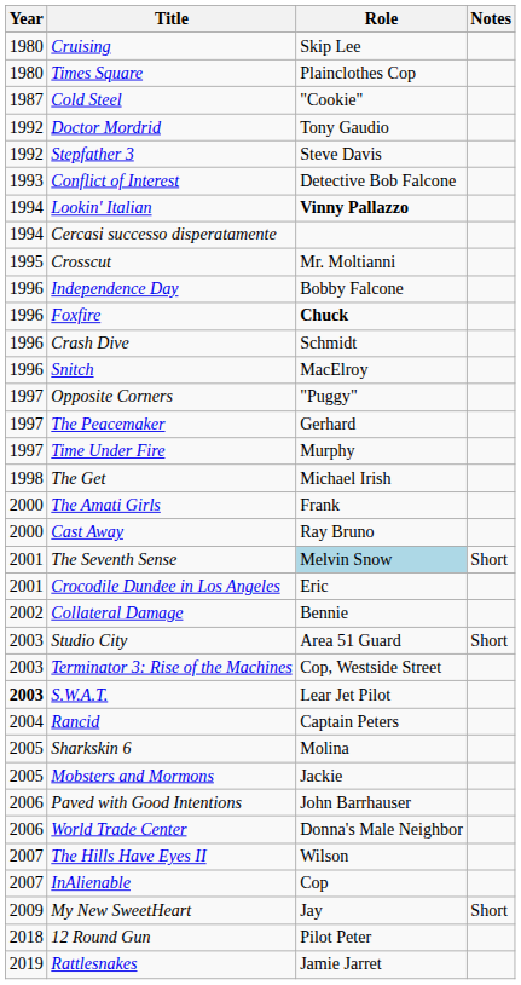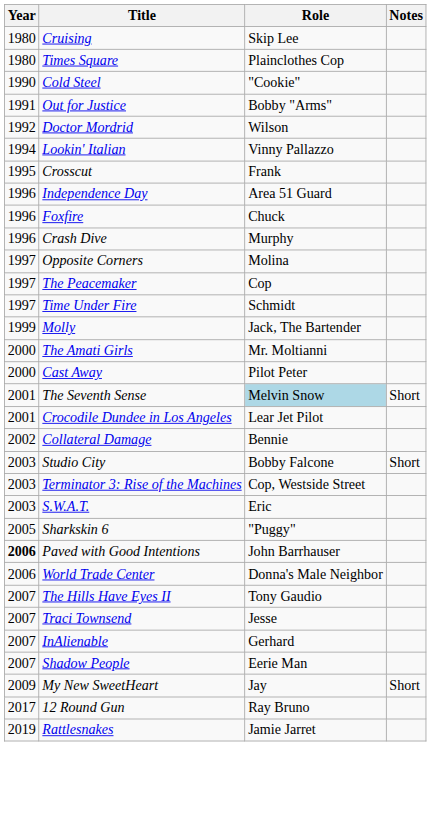 <table class="wikitable sortable">
 <tr>
 <th>Year</th>
 <th>Title</th>
 <th>Role</th>
 <th>Notes</th>
 </tr>
 <tr>
 <td>1980</td>
 <td><em><a href='#'>Cruising</a></em></td>
 <td>Skip Lee</td>
 <td></td>
 </tr>
 <tr>
 <td>1980</td>
 <td><em><a href='#'>Times Square</a></em></td>
 <td>Plainclothes Cop</td>
 <td></td>
 </tr>
 <tr>
-<td>1987</td>
+<td>1990</td>
 <td><em><a href='#'>Cold Steel</a></em></td>
 <td>"Cookie"</td>
 <td></td>
 </tr>
 <tr>
-<td>1992</td>
-<td><em><a href='#'>Doctor Mordrid</a></em></td>
-<td>Tony Gaudio</td>
+<td>1991</td>
+<td><em><a href='#'>Out for Justice</a></em></td>
+<td>Bobby "Arms"</td>
 <td></td>
 </tr>
 <tr>
 <td>1992</td>
-<td><em><a href='#'>Stepfather 3</a></em></td>
-<td>Steve Davis</td>
-<td></td>
-</tr>
-<tr>
-<td>1993</td>
-<td><em><a href='#'>Conflict of Interest</a></em></td>
-<td>Detective Bob Falcone</td>
+<td><em><a href='#'>Doctor Mordrid</a></em></td>
+<td>Wilson</td>
 <td></td>
 </tr>
 <tr>
 <td>1994</td>
 <td><em><a href='#'>Lookin' Italian</a></em></td>
-<td><strong>Vinny Pallazzo</strong></td>
-<td></td>
-</tr>
-<tr>
-<td>1994</td>
-<td><em>Cercasi successo disperatamente</em></td>
-<td></td>
+<td>Vinny Pallazzo</td>
 <td></td>
 </tr>
 <tr>
 <td>1995</td>
 <td><em>Crosscut</em></td>
-<td>Mr. Moltianni</td>
+<td>Frank</td>
 <td></td>
 </tr>
 <tr>
 <td>1996</td>
 <td><em><a href='#'>Independence Day</a></em></td>
-<td>Bobby Falcone</td>
+<td>Area 51 Guard</td>
 <td></td>
 </tr>
 <tr>
 <td>1996</td>
 <td><em><a href='#'>Foxfire</a></em></td>
-<td><strong>Chuck</strong></td>
+<td>Chuck</td>
 <td></td>
 </tr>
 <tr>
 <td>1996</td>
 <td><em>Crash Dive</em></td>
-<td>Schmidt</td>
-<td></td>
-</tr>
-<tr>
-<td>1996</td>
-<td><em><a href='#'>Snitch</a></em></td>
-<td>MacElroy</td>
+<td>Murphy</td>
 <td></td>
 </tr>
 <tr>
 <td>1997</td>
 <td><em>Opposite Corners</em></td>
-<td>"Puggy"</td>
+<td>Molina</td>
 <td></td>
 </tr>
 <tr>
 <td>1997</td>
 <td><em><a href='#'>The Peacemaker</a></em></td>
-<td>Gerhard</td>
+<td>Cop</td>
 <td></td>
 </tr>
 <tr>
 <td>1997</td>
 <td><em><a href='#'>Time Under Fire</a></em></td>
-<td>Murphy</td>
+<td>Schmidt</td>
 <td></td>
 </tr>
 <tr>
-<td>1998</td>
-<td><em>The Get</em></td>
-<td>Michael Irish</td>
+<td>1999</td>
+<td><em><a href='#'>Molly</a></em></td>
+<td>Jack, The Bartender</td>
 <td></td>
 </tr>
 <tr>
 <td>2000</td>
 <td><em><a href='#'>The Amati Girls</a></em></td>
-<td>Frank</td>
+<td>Mr. Moltianni</td>
 <td></td>
 </tr>
 <tr>
 <td>2000</td>
 <td><em><a href='#'>Cast Away</a></em></td>
-<td>Ray Bruno</td>
+<td>Pilot Peter</td>
 <td></td>
 </tr>
 <tr>
 <td>2001</td>
 <td><em>The Seventh Sense</em></td>
 <td style="background: lightblue;">Melvin Snow</td>
 <td>Short</td>
 </tr>
 <tr>
 <td>2001</td>
 <td><em><a href='#'>Crocodile Dundee in Los Angeles</a></em></td>
-<td>Eric</td>
+<td>Lear Jet Pilot</td>
 <td></td>
 </tr>
 <tr>
 <td>2002</td>
 <td><em><a href='#'>Collateral Damage</a></em></td>
 <td>Bennie</td>
 <td></td>
 </tr>
 <tr>
 <td>2003</td>
 <td><em>Studio City</em></td>
-<td>Area 51 Guard</td>
+<td>Bobby Falcone</td>
 <td>Short</td>
 </tr>
 <tr>
 <td>2003</td>
 <td><em><a href='#'>Terminator 3: Rise of the Machines</a></em></td>
 <td>Cop, Westside Street</td>
 <td></td>
 </tr>
 <tr>
-<td><strong>2003</strong></td>
+<td>2003</td>
 <td><em><a href='#'>S.W.A.T.</a></em></td>
-<td>Lear Jet Pilot</td>
-<td></td>
-</tr>
-<tr>
-<td>2004</td>
-<td><em><a href='#'>Rancid</a></em></td>
-<td>Captain Peters</td>
+<td>Eric</td>
 <td></td>
 </tr>
 <tr>
 <td>2005</td>
 <td><em>Sharkskin 6</em></td>
-<td>Molina</td>
+<td>"Puggy"</td>
 <td></td>
 </tr>
 <tr>
-<td>2005</td>
-<td><em><a href='#'>Mobsters and Mormons</a></em></td>
-<td>Jackie</td>
-<td></td>
-</tr>
-<tr>
-<td>2006</td>
+<td><strong>2006</strong></td>
 <td><em>Paved with Good Intentions</em></td>
 <td>John Barrhauser</td>
 <td></td>
 </tr>
 <tr>
 <td>2006</td>
 <td><em><a href='#'>World Trade Center</a></em></td>
 <td>Donna's Male Neighbor</td>
 <td></td>
 </tr>
 <tr>
 <td>2007</td>
 <td><em><a href='#'>The Hills Have Eyes II</a></em></td>
-<td>Wilson</td>
+<td>Tony Gaudio</td>
+<td></td>
+</tr>
+<tr>
+<td>2007</td>
+<td><em><a href='#'>Traci Townsend</a></em></td>
+<td>Jesse</td>
 <td></td>
 </tr>
 <tr>
 <td>2007</td>
 <td><em><a href='#'>InAlienable</a></em></td>
-<td>Cop</td>
+<td>Gerhard</td>
+<td></td>
+</tr>
+<tr>
+<td>2007</td>
+<td><em><a href='#'>Shadow People</a></em></td>
+<td>Eerie Man</td>
 <td></td>
 </tr>
 <tr>
 <td>2009</td>
 <td><em>My New SweetHeart</em></td>
 <td>Jay</td>
 <td>Short</td>
 </tr>
 <tr>
-<td>2018</td>
+<td>2017</td>
 <td><em>12 Round Gun</em></td>
-<td>Pilot Peter</td>
+<td>Ray Bruno</td>
 <td></td>
 </tr>
 <tr>
 <td>2019</td>
 <td><em><a href='#'>Rattlesnakes</a></em></td>
 <td>Jamie Jarret</td>
 <td></td>
 </tr>
 </table>
